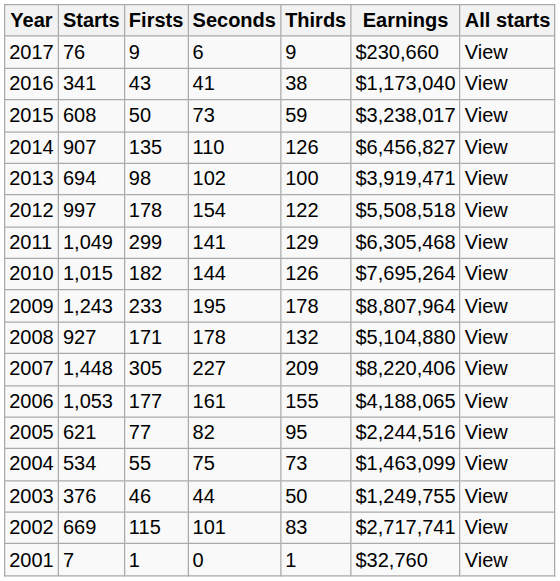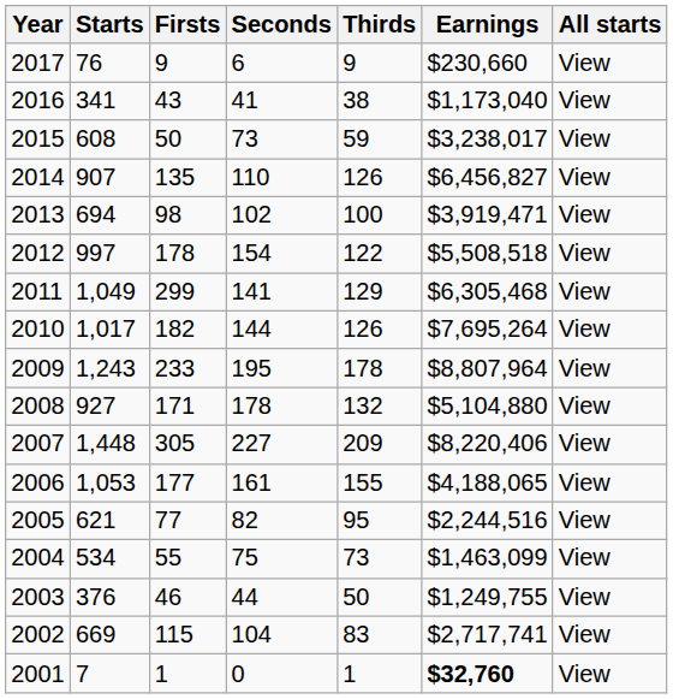 <table class="wikitable">
 <tr>
 <th>Year</th>
 <th>Starts</th>
 <th>Firsts</th>
 <th>Seconds</th>
 <th>Thirds</th>
 <th>Earnings</th>
 <th>All starts</th>
 </tr>
 <tr>
 <td>2017</td>
 <td>76</td>
 <td>9</td>
 <td>6</td>
 <td>9</td>
 <td>$230,660</td>
 <td>View</td>
 </tr>
 <tr>
 <td>2016</td>
 <td>341</td>
 <td>43</td>
 <td>41</td>
 <td>38</td>
 <td>$1,173,040</td>
 <td>View</td>
 </tr>
 <tr>
 <td>2015</td>
 <td>608</td>
 <td>50</td>
 <td>73</td>
 <td>59</td>
 <td>$3,238,017</td>
 <td>View</td>
 </tr>
 <tr>
 <td>2014</td>
 <td>907</td>
 <td>135</td>
 <td>110</td>
 <td>126</td>
 <td>$6,456,827</td>
 <td>View</td>
 </tr>
 <tr>
 <td>2013</td>
 <td>694</td>
 <td>98</td>
 <td>102</td>
 <td>100</td>
 <td>$3,919,471</td>
 <td>View</td>
 </tr>
 <tr>
 <td>2012</td>
 <td>997</td>
 <td>178</td>
 <td>154</td>
 <td>122</td>
 <td>$5,508,518</td>
 <td>View</td>
 </tr>
 <tr>
 <td>2011</td>
 <td>1,049</td>
 <td>299</td>
 <td>141</td>
 <td>129</td>
 <td>$6,305,468</td>
 <td>View</td>
 </tr>
 <tr>
 <td>2010</td>
-<td>1,015</td>
+<td>1,017</td>
 <td>182</td>
 <td>144</td>
 <td>126</td>
 <td>$7,695,264</td>
 <td>View</td>
 </tr>
 <tr>
 <td>2009</td>
 <td>1,243</td>
 <td>233</td>
 <td>195</td>
 <td>178</td>
 <td>$8,807,964</td>
 <td>View</td>
 </tr>
 <tr>
 <td>2008</td>
 <td>927</td>
 <td>171</td>
 <td>178</td>
 <td>132</td>
 <td>$5,104,880</td>
 <td>View</td>
 </tr>
 <tr>
 <td>2007</td>
 <td>1,448</td>
 <td>305</td>
 <td>227</td>
 <td>209</td>
 <td>$8,220,406</td>
 <td>View</td>
 </tr>
 <tr>
 <td>2006</td>
 <td>1,053</td>
 <td>177</td>
 <td>161</td>
 <td>155</td>
 <td>$4,188,065</td>
 <td>View</td>
 </tr>
 <tr>
 <td>2005</td>
 <td>621</td>
 <td>77</td>
 <td>82</td>
 <td>95</td>
 <td>$2,244,516</td>
 <td>View</td>
 </tr>
 <tr>
 <td>2004</td>
 <td>534</td>
 <td>55</td>
 <td>75</td>
 <td>73</td>
 <td>$1,463,099</td>
 <td>View</td>
 </tr>
 <tr>
 <td>2003</td>
 <td>376</td>
 <td>46</td>
 <td>44</td>
 <td>50</td>
 <td>$1,249,755</td>
 <td>View</td>
 </tr>
 <tr>
 <td>2002</td>
 <td>669</td>
 <td>115</td>
-<td>101</td>
+<td>104</td>
 <td>83</td>
 <td>$2,717,741</td>
 <td>View</td>
 </tr>
 <tr>
 <td>2001</td>
 <td>7</td>
 <td>1</td>
 <td>0</td>
 <td>1</td>
-<td>$32,760</td>
+<td><strong>$32,760</strong></td>
 <td>View</td>
 </tr>
 </table>
